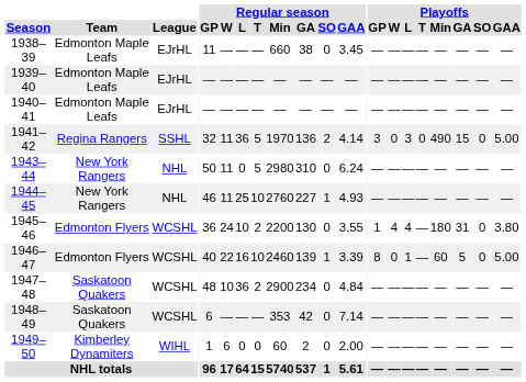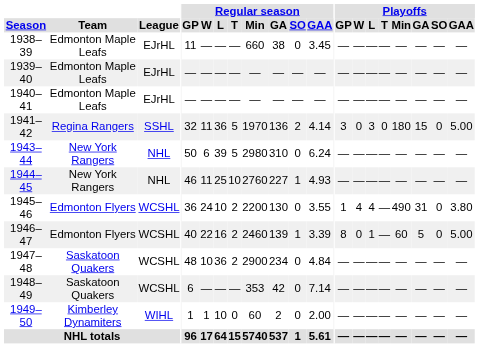 <table border="0" cellpadding="1" cellspacing="0" style="width:75%; text-align:center;">
 <tr bgcolor="#e0e0e0">
 <th colspan="3" bgcolor="#ffffff"></th>
 <th rowspan="99" bgcolor="#ffffff"></th>
 <th colspan="8" bgcolor="#e0e0e0"><a href='#'>Regular season</a></th>
 <th rowspan="99" bgcolor="#ffffff"></th>
 <th colspan="8" bgcolor="#e0e0e0"><a href='#'>Playoffs</a></th>
 </tr>
 <tr bgcolor="#e0e0e0">
 <th><a href='#'>Season</a></th>
 <th>Team</th>
 <th>League</th>
 <th>GP</th>
 <th>W</th>
 <th>L</th>
 <th>T</th>
 <th>Min</th>
 <th>GA</th>
 <th><a href='#'>SO</a></th>
 <th><a href='#'>GAA</a></th>
 <th>GP</th>
 <th>W</th>
 <th>L</th>
 <th>T</th>
 <th>Min</th>
 <th>GA</th>
 <th>SO</th>
 <th>GAA</th>
 </tr>
 <tr>
 <td>1938–39</td>
 <td>Edmonton Maple Leafs</td>
 <td>EJrHL</td>
 <td>11</td>
 <td>—</td>
 <td>—</td>
 <td>—</td>
 <td>660</td>
 <td>38</td>
 <td>0</td>
 <td>3.45</td>
 <td>—</td>
 <td>—</td>
 <td>—</td>
 <td>—</td>
 <td>—</td>
 <td>—</td>
 <td>—</td>
 <td>—</td>
 </tr>
 <tr bgcolor="#f0f0f0">
 <td>1939–40</td>
 <td>Edmonton Maple Leafs</td>
 <td>EJrHL</td>
 <td>—</td>
 <td>—</td>
 <td>—</td>
 <td>—</td>
 <td>—</td>
 <td>—</td>
 <td>—</td>
 <td>—</td>
 <td>—</td>
 <td>—</td>
 <td>—</td>
 <td>—</td>
 <td>—</td>
 <td>—</td>
 <td>—</td>
 <td>—</td>
 </tr>
 <tr>
 <td>1940–41</td>
 <td>Edmonton Maple Leafs</td>
 <td>EJrHL</td>
 <td>—</td>
 <td>—</td>
 <td>—</td>
 <td>—</td>
 <td>—</td>
 <td>—</td>
 <td>—</td>
 <td>—</td>
 <td>—</td>
 <td>—</td>
 <td>—</td>
 <td>—</td>
 <td>—</td>
 <td>—</td>
 <td>—</td>
 <td>—</td>
 </tr>
 <tr bgcolor="#f0f0f0">
 <td>1941–42</td>
 <td><a href='#'>Regina Rangers</a></td>
 <td><a href='#'>SSHL</a></td>
 <td>32</td>
 <td>11</td>
 <td>36</td>
 <td>5</td>
 <td>1970</td>
 <td>136</td>
 <td>2</td>
 <td>4.14</td>
 <td>3</td>
 <td>0</td>
 <td>3</td>
 <td>0</td>
-<td>490</td>
+<td>180</td>
 <td>15</td>
 <td>0</td>
 <td>5.00</td>
 </tr>
 <tr>
 <td><a href='#'>1943–44</a></td>
 <td><a href='#'>New York Rangers</a></td>
 <td><a href='#'>NHL</a></td>
 <td>50</td>
-<td>11</td>
-<td>0</td>
+<td>6</td>
+<td>39</td>
 <td>5</td>
 <td>2980</td>
 <td>310</td>
 <td>0</td>
 <td>6.24</td>
 <td>—</td>
 <td>—</td>
 <td>—</td>
 <td>—</td>
 <td>—</td>
 <td>—</td>
 <td>—</td>
 <td>—</td>
 </tr>
 <tr bgcolor="#f0f0f0">
 <td><a href='#'>1944–45</a></td>
 <td>New York Rangers</td>
 <td>NHL</td>
 <td>46</td>
 <td>11</td>
 <td>25</td>
 <td>10</td>
 <td>2760</td>
 <td>227</td>
 <td>1</td>
 <td>4.93</td>
 <td>—</td>
 <td>—</td>
 <td>—</td>
 <td>—</td>
 <td>—</td>
 <td>—</td>
 <td>—</td>
 <td>—</td>
 </tr>
 <tr>
 <td>1945–46</td>
 <td><a href='#'>Edmonton Flyers</a></td>
 <td><a href='#'>WCSHL</a></td>
 <td>36</td>
 <td>24</td>
 <td>10</td>
 <td>2</td>
 <td>2200</td>
 <td>130</td>
 <td>0</td>
 <td>3.55</td>
 <td>1</td>
 <td>4</td>
 <td>4</td>
 <td>—</td>
-<td>180</td>
+<td>490</td>
 <td>31</td>
 <td>0</td>
 <td>3.80</td>
 </tr>
 <tr bgcolor="#f0f0f0">
 <td>1946–47</td>
 <td>Edmonton Flyers</td>
 <td>WCSHL</td>
 <td>40</td>
 <td>22</td>
 <td>16</td>
-<td>10</td>
+<td>2</td>
 <td>2460</td>
 <td>139</td>
 <td>1</td>
 <td>3.39</td>
 <td>8</td>
 <td>0</td>
 <td>1</td>
 <td>—</td>
 <td>60</td>
 <td>5</td>
 <td>0</td>
 <td>5.00</td>
 </tr>
 <tr>
 <td>1947–48</td>
 <td><a href='#'>Saskatoon Quakers</a></td>
 <td>WCSHL</td>
 <td>48</td>
 <td>10</td>
 <td>36</td>
 <td>2</td>
 <td>2900</td>
 <td>234</td>
 <td>0</td>
 <td>4.84</td>
 <td>—</td>
 <td>—</td>
 <td>—</td>
 <td>—</td>
 <td>—</td>
 <td>—</td>
 <td>—</td>
 <td>—</td>
 </tr>
 <tr bgcolor="#f0f0f0">
 <td>1948–49</td>
 <td>Saskatoon Quakers</td>
 <td>WCSHL</td>
 <td>6</td>
 <td>—</td>
 <td>—</td>
 <td>—</td>
 <td>353</td>
 <td>42</td>
 <td>0</td>
 <td>7.14</td>
 <td>—</td>
 <td>—</td>
 <td>—</td>
 <td>—</td>
 <td>—</td>
 <td>—</td>
 <td>—</td>
 <td>—</td>
 </tr>
 <tr>
 <td><a href='#'>1949–50</a></td>
 <td><a href='#'>Kimberley Dynamiters</a></td>
 <td><a href='#'>WIHL</a></td>
 <td>1</td>
-<td>6</td>
-<td>0</td>
+<td>1</td>
+<td>10</td>
 <td>0</td>
 <td>60</td>
 <td>2</td>
 <td>0</td>
 <td>2.00</td>
 <td>—</td>
 <td>—</td>
 <td>—</td>
 <td>—</td>
 <td>—</td>
 <td>—</td>
 <td>—</td>
 <td>—</td>
 </tr>
 <tr bgcolor="#e0e0e0">
 <th colspan="3">NHL totals</th>
 <th>96</th>
 <th>17</th>
 <th>64</th>
 <th>15</th>
 <th>5740</th>
 <th>537</th>
 <th>1</th>
 <th>5.61</th>
 <th>—</th>
 <th>—</th>
 <th>—</th>
 <th>—</th>
 <th>—</th>
 <th>—</th>
 <th>—</th>
 <th>—</th>
 </tr>
 </table>
